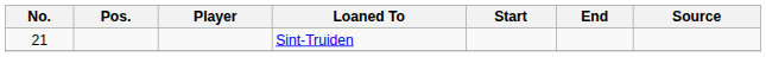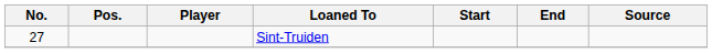 <table class="wikitable sortable" style="width:90%; text-align:center; font-size:95%; text-align:left;">
 <tr>
 <th><strong>No.</strong></th>
 <th><strong>Pos.</strong></th>
 <th><strong>Player</strong></th>
 <th><strong>Loaned To</strong></th>
 <th><strong>Start</strong></th>
 <th><strong>End</strong></th>
 <th><strong>Source</strong></th>
 </tr>
 <tr>
-<td align=center>21</td>
+<td align=center>27</td>
 <td align=center></td>
 <td> </td>
 <td> <a href='#'>Sint-Truiden</a></td>
 <td></td>
 <td></td>
 <td></td>
 </tr>
 <tr>
 </tr>
 </table>
